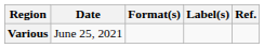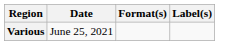 <table class="wikitable plainrowheaders">
 <tr>
 <th scope="col">Region</th>
 <th scope="col">Date</th>
 <th scope="col">Format(s)</th>
 <th scope="col">Label(s)</th>
-<th scope="col">Ref.</th>
 </tr>
 <tr>
 <th scope="row">Various</th>
 <td>June 25, 2021</td>
 <td></td>
 <td></td>
-<td></td>
 </tr>
 </table>
